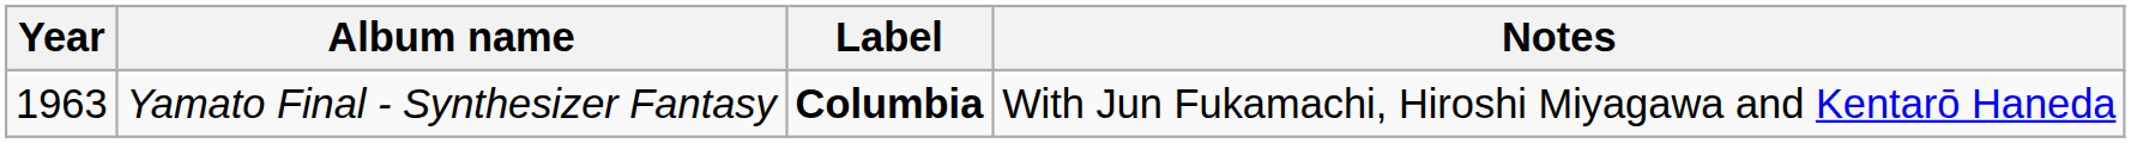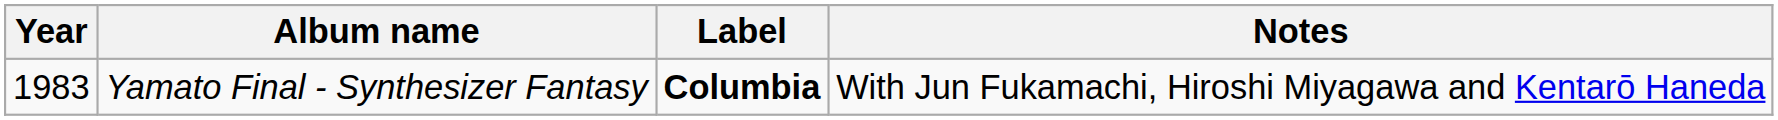 <table class="wikitable">
 <tr>
 <th>Year</th>
 <th>Album name</th>
 <th>Label</th>
 <th>Notes</th>
 </tr>
 <tr>
-<td>1963</td>
+<td>1983</td>
 <td><em>Yamato Final - Synthesizer Fantasy</em></td>
 <td><strong>Columbia</strong></td>
 <td>With Jun Fukamachi, Hiroshi Miyagawa and <a href='#'>Kentarō Haneda</a></td>
 </tr>
 </table>
